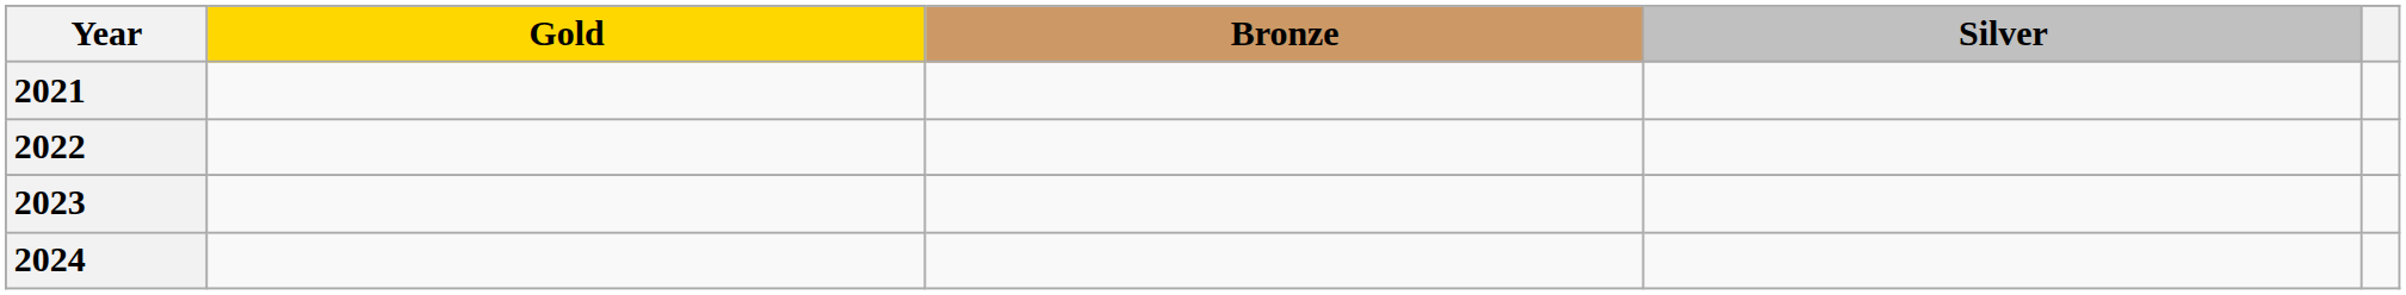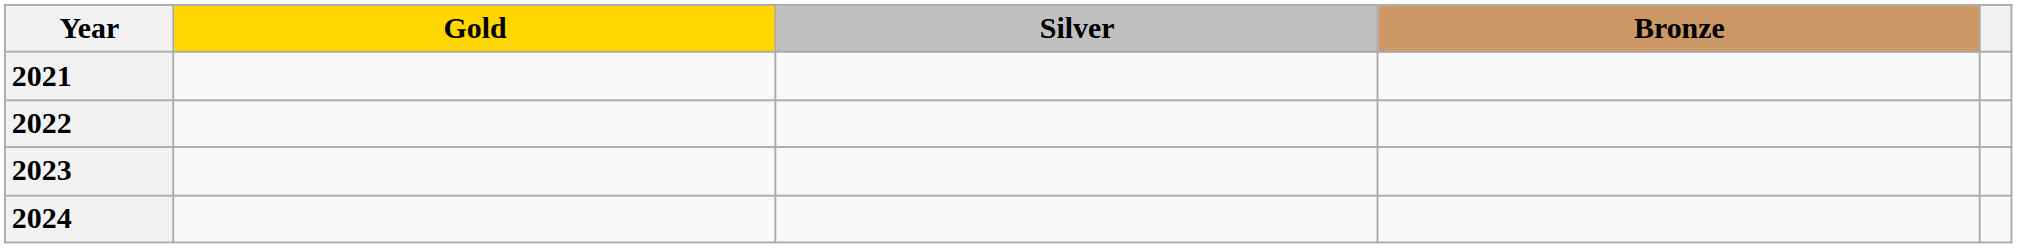 <table class="wikitable unsortable" style="text-align:left; width:85%">
 <tr>
 <th scope="col" style="text-align:center">Year</th>
 <td scope="col" style="text-align:center; width:30%; background:gold"><strong>Gold</strong></td>
+<td scope="col" style="text-align:center; width:30%; background:silver"><strong>Silver</strong></td>
 <td scope="col" style="text-align:center; width:30%; background:#c96"><strong>Bronze</strong></td>
-<td scope="col" style="text-align:center; width:30%; background:silver"><strong>Silver</strong></td>
 <th scope="col" style="text-align:center"></th>
 </tr>
 <tr>
 <th scope="row" style="text-align:left">2021</th>
 <td></td>
 <td></td>
 <td></td>
 <td></td>
 </tr>
 <tr>
 <th scope="row" style="text-align:left">2022</th>
 <td></td>
 <td></td>
 <td></td>
 <td></td>
 </tr>
 <tr>
 <th scope="row" style="text-align:left">2023</th>
 <td></td>
 <td></td>
 <td></td>
 <td></td>
 </tr>
 <tr>
 <th scope="row" style="text-align:left">2024</th>
 <td></td>
 <td></td>
 <td></td>
 <td></td>
 </tr>
 </table>
